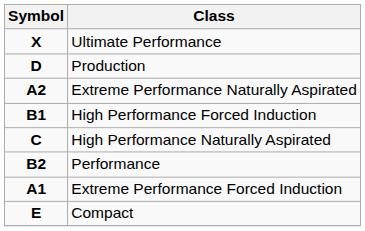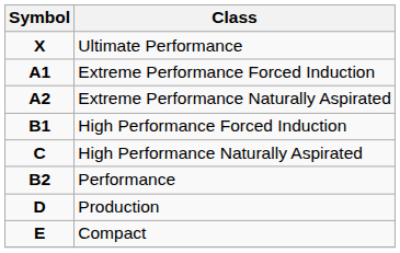 <table class="wikitable" style=font-size:100%;>
 <tr>
 <th>Symbol</th>
 <th>Class </th>
 </tr>
 <tr>
 <td align=center><strong>X</strong></td>
 <td>Ultimate Performance</td>
 </tr>
 <tr>
-<td align=center><strong>D</strong></td>
-<td>Production</td>
+<td align=center><strong>A1</strong></td>
+<td>Extreme Performance Forced Induction</td>
 </tr>
 <tr>
 <td align=center><strong>A2</strong></td>
 <td>Extreme Performance Naturally Aspirated</td>
 </tr>
 <tr>
 <td align=center><strong>B1</strong></td>
 <td>High Performance Forced Induction</td>
 </tr>
 <tr>
 <td align=center><strong>C</strong></td>
 <td>High Performance Naturally Aspirated</td>
 </tr>
 <tr>
 <td align=center><strong>B2</strong></td>
 <td>Performance</td>
 </tr>
 <tr>
-<td align=center><strong>A1</strong></td>
-<td>Extreme Performance Forced Induction</td>
+<td align=center><strong>D</strong></td>
+<td>Production</td>
 </tr>
 <tr>
 <td align=center><strong>E</strong></td>
 <td>Compact</td>
 </tr>
 <tr>
 </tr>
 </table>
